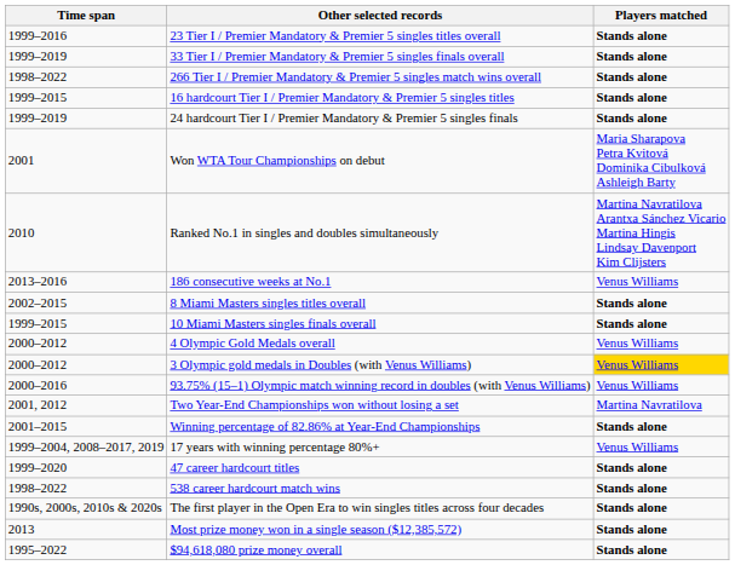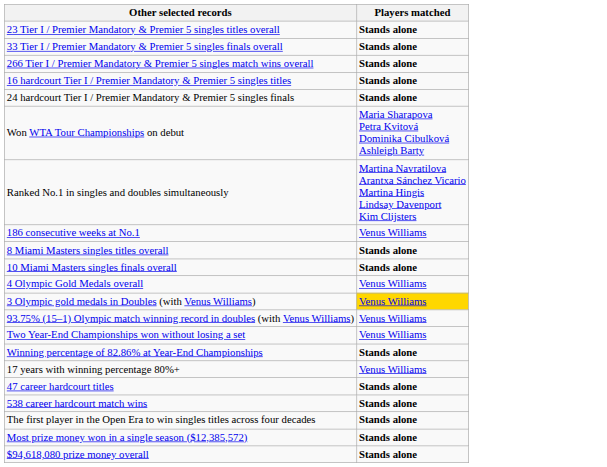 <table class="wikitable collapsible collapsed">
 <tr>
-<th>Time span</th>
 <th>Other selected records</th>
 <th>Players matched</th>
 </tr>
 <tr>
-<td>1999–2016</td>
 <td><a href='#'>23 Tier I / Premier Mandatory & Premier 5 singles titles overall</a></td>
 <td><strong>Stands alone</strong></td>
 </tr>
 <tr>
-<td>1999–2019</td>
 <td><a href='#'>33 Tier I / Premier Mandatory & Premier 5 singles finals overall</a></td>
 <td><strong>Stands alone</strong></td>
 </tr>
 <tr>
-<td>1998–2022</td>
 <td><a href='#'>266 Tier I / Premier Mandatory & Premier 5 singles match wins overall</a></td>
 <td><strong>Stands alone</strong></td>
 </tr>
 <tr>
-<td>1999–2015</td>
 <td><a href='#'>16 hardcourt Tier I / Premier Mandatory & Premier 5 singles titles</a></td>
 <td><strong>Stands alone</strong></td>
 </tr>
 <tr>
-<td>1999–2019</td>
 <td>24 hardcourt Tier I / Premier Mandatory & Premier 5 singles finals</td>
 <td><strong>Stands alone</strong></td>
 </tr>
 <tr>
-<td>2001</td>
 <td>Won <a href='#'>WTA Tour Championships</a> on debut</td>
 <td><a href='#'>Maria Sharapova</a><br><a href='#'>Petra Kvitová</a><br><a href='#'>Dominika Cibulková</a><br><a href='#'>Ashleigh Barty</a></td>
 </tr>
 <tr>
-<td>2010</td>
 <td>Ranked No.1 in singles and doubles simultaneously</td>
 <td><a href='#'>Martina Navratilova</a><br><a href='#'>Arantxa Sánchez Vicario</a><br><a href='#'>Martina Hingis</a><br><a href='#'>Lindsay Davenport</a><br><a href='#'>Kim Clijsters</a></td>
 </tr>
 <tr>
-<td>2013–2016</td>
 <td><a href='#'>186 consecutive weeks at No.1</a></td>
 <td><a href='#'>Venus Williams</a></td>
 </tr>
 <tr>
-<td>2002–2015</td>
 <td><a href='#'>8 Miami Masters singles titles overall</a></td>
 <td><strong>Stands alone</strong></td>
 </tr>
 <tr>
-<td>1999–2015</td>
 <td><a href='#'>10 Miami Masters singles finals overall</a></td>
 <td><strong>Stands alone</strong></td>
 </tr>
 <tr>
-<td>2000–2012</td>
 <td><a href='#'>4 Olympic Gold Medals overall</a></td>
 <td><a href='#'>Venus Williams</a></td>
 </tr>
 <tr>
-<td>2000–2012</td>
 <td><a href='#'>3 Olympic gold medals in Doubles</a> (with <a href='#'>Venus Williams</a>)</td>
 <td style="background: gold;"><a href='#'>Venus Williams</a></td>
 </tr>
 <tr>
-<td>2000–2016</td>
 <td><a href='#'>93.75% (15–1) Olympic match winning record in doubles</a> (with <a href='#'>Venus Williams</a>)</td>
 <td><a href='#'>Venus Williams</a></td>
 </tr>
 <tr>
-<td>2001, 2012</td>
 <td><a href='#'>Two Year-End Championships won without losing a set</a></td>
-<td><a href='#'>Martina Navratilova</a></td>
+<td><a href='#'>Venus Williams</a></td>
 </tr>
 <tr>
-<td>2001–2015</td>
 <td><a href='#'>Winning percentage of 82.86% at Year-End Championships</a></td>
 <td><strong>Stands alone</strong></td>
 </tr>
 <tr>
-<td>1999–2004, 2008–2017, 2019</td>
 <td>17 years with winning percentage 80%+</td>
 <td><a href='#'>Venus Williams</a></td>
 </tr>
 <tr>
-<td>1999–2020</td>
 <td><a href='#'>47 career hardcourt titles</a></td>
 <td><strong>Stands alone</strong></td>
 </tr>
 <tr>
-<td>1998–2022</td>
 <td><a href='#'>538 career hardcourt match wins</a></td>
 <td><strong>Stands alone</strong></td>
 </tr>
 <tr>
-<td>1990s, 2000s, 2010s & 2020s</td>
 <td>The first player in the Open Era to win singles titles across four decades</td>
 <td><strong>Stands alone</strong></td>
 </tr>
 <tr>
-<td>2013</td>
 <td><a href='#'>Most prize money won in a single season ($12,385,572)</a></td>
 <td><strong>Stands alone</strong></td>
 </tr>
 <tr>
-<td>1995–2022</td>
 <td><a href='#'>$94,618,080 prize money overall</a></td>
 <td><strong>Stands alone</strong></td>
 </tr>
 </table>
